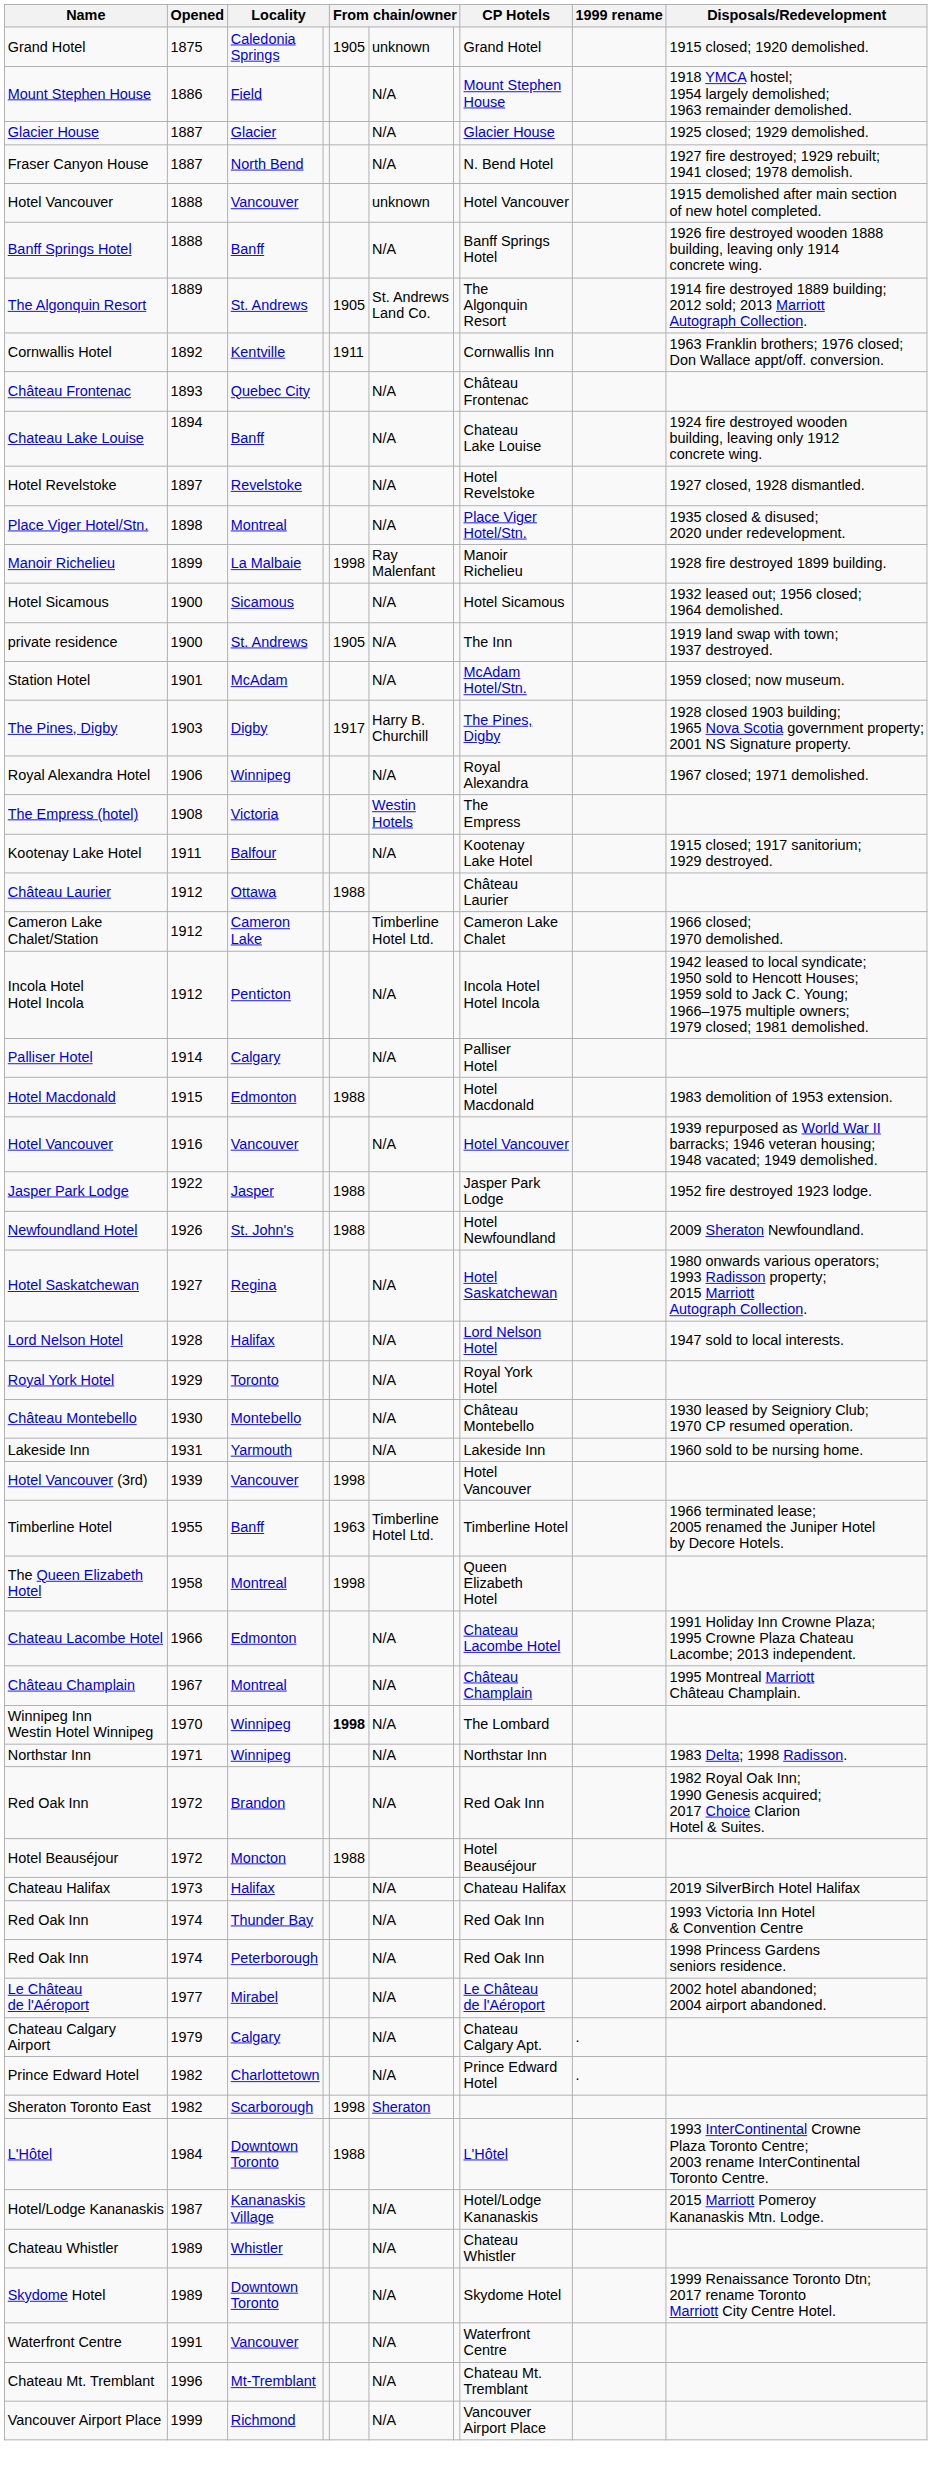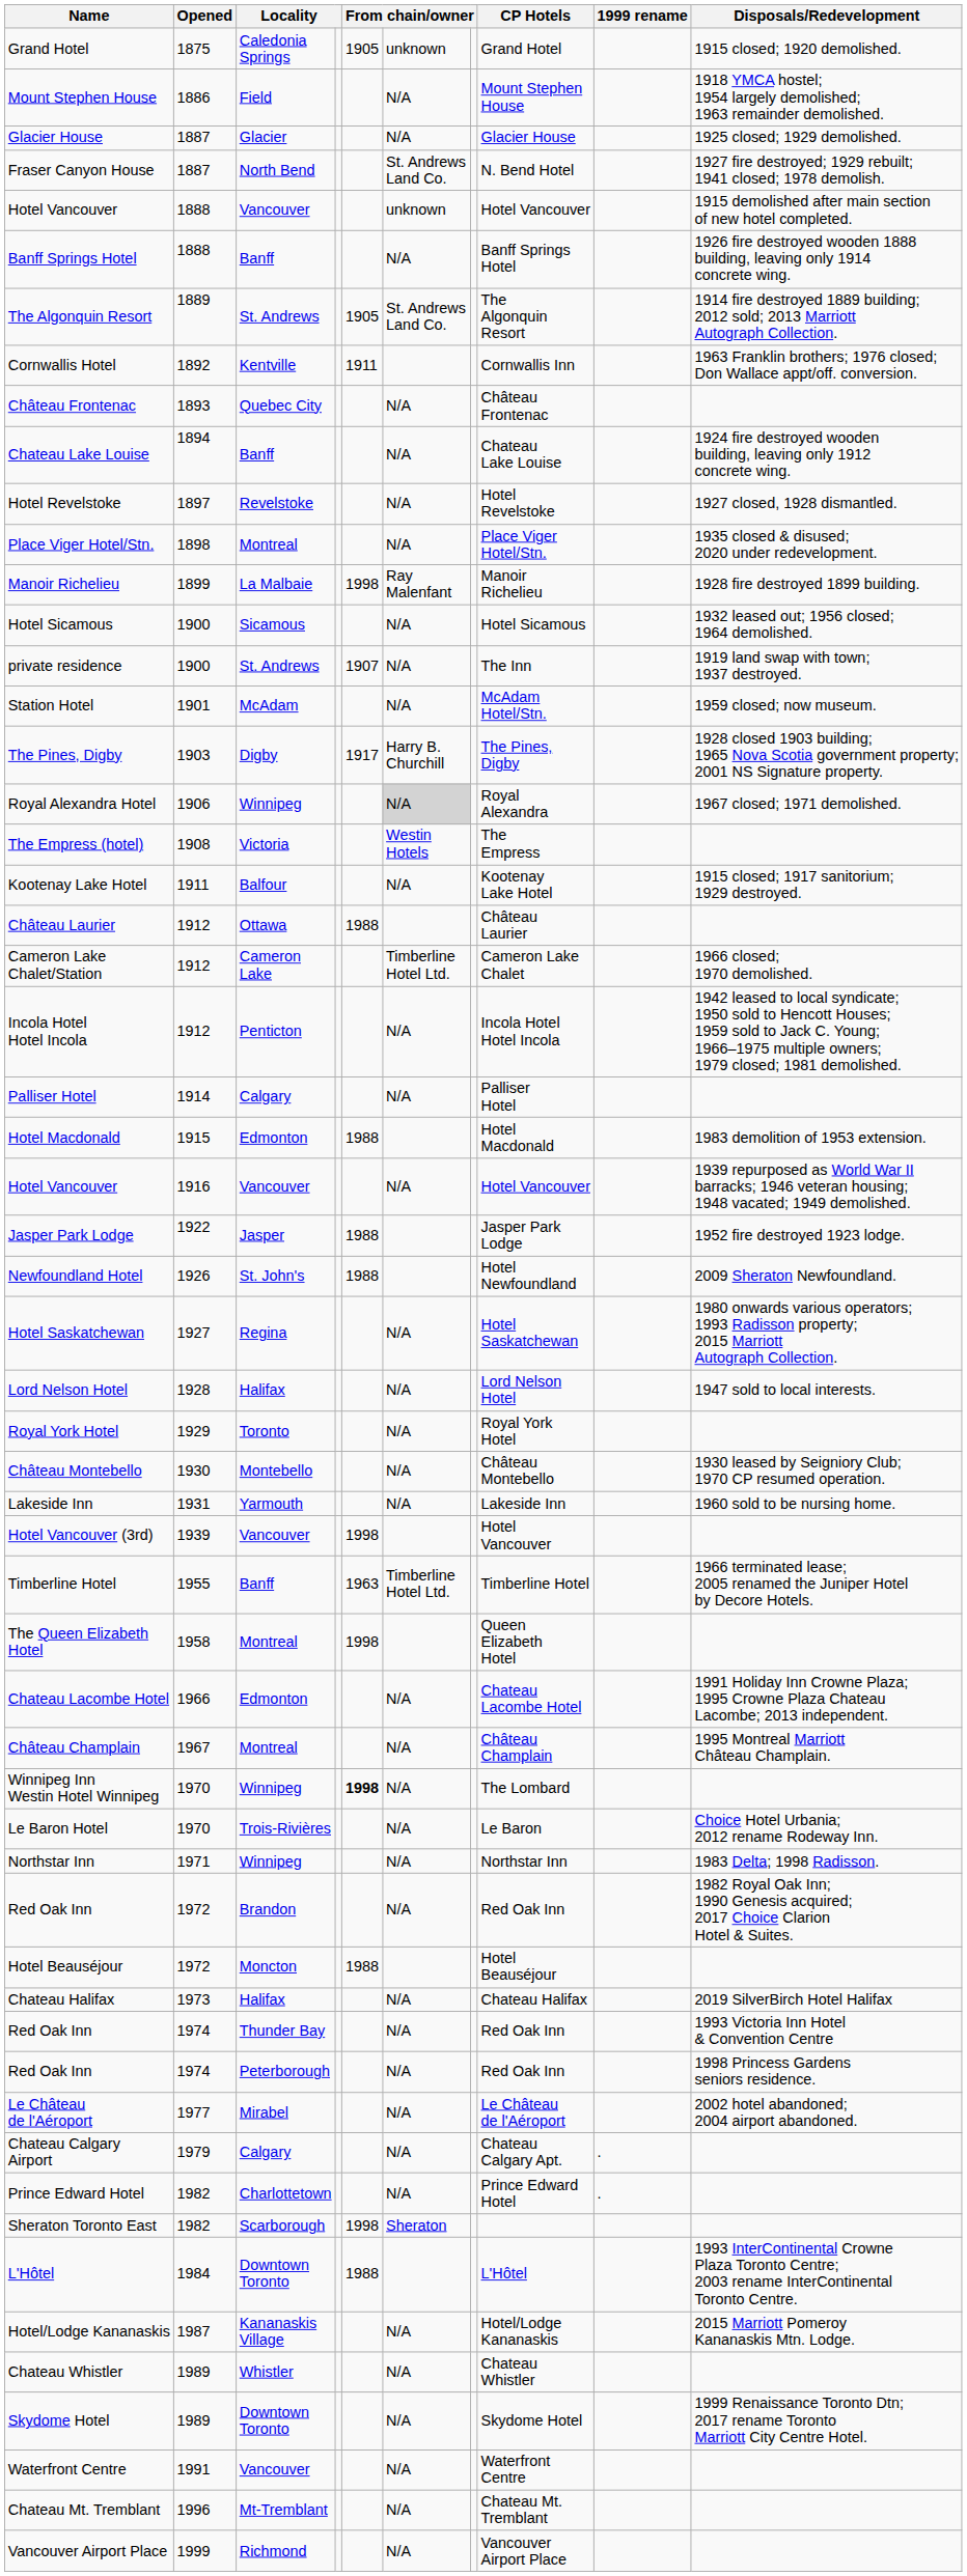 <table class="wikitable mw-collapsible mw-collapsed">
 <tr>
 <th class="unsortable">Name</th>
 <th>Opened</th>
 <th colspan="2">Locality</th>
 <th colspan="3">From chain/owner</th>
 <th>CP Hotels</th>
 <th>1999 rename</th>
 <th>Disposals/Redevelopment</th>
 </tr>
 <tr>
 <td>Grand Hotel</td>
 <td>1875</td>
 <td><a href='#'>Caledonia<br>Springs</a></td>
 <td></td>
 <td>1905</td>
 <td>unknown</td>
 <td></td>
 <td>Grand Hotel</td>
 <td></td>
 <td>1915 closed; 1920 demolished.</td>
 </tr>
 <tr>
 <td><a href='#'>Mount Stephen House</a></td>
 <td>1886<br></td>
 <td><a href='#'>Field</a></td>
 <td></td>
 <td></td>
 <td>N/A</td>
 <td></td>
 <td><a href='#'>Mount Stephen<br>House</a></td>
 <td></td>
 <td>1918 <a href='#'>YMCA</a> hostel;<br>1954 largely demolished;<br>1963 remainder demolished.</td>
 </tr>
 <tr>
 <td><a href='#'>Glacier House</a></td>
 <td>1887<br></td>
 <td><a href='#'>Glacier</a></td>
 <td></td>
 <td></td>
 <td>N/A</td>
 <td></td>
 <td><a href='#'>Glacier House</a></td>
 <td></td>
 <td>1925 closed; 1929 demolished.</td>
 </tr>
 <tr>
 <td>Fraser Canyon House<br></td>
 <td>1887<br></td>
 <td><a href='#'>North Bend</a></td>
 <td></td>
 <td></td>
-<td>N/A</td>
+<td>St. Andrews<br>Land Co.</td>
 <td></td>
 <td>N. Bend Hotel</td>
 <td></td>
 <td>1927 fire destroyed; 1929 rebuilt;<br>1941 closed; 1978 demolish.</td>
 </tr>
 <tr>
 <td>Hotel Vancouver </td>
 <td>1888</td>
 <td><a href='#'>Vancouver</a></td>
 <td></td>
 <td></td>
 <td>unknown</td>
 <td></td>
 <td>Hotel Vancouver</td>
 <td></td>
 <td>1915 demolished after main section<br> of new hotel completed.</td>
 </tr>
 <tr>
 <td><a href='#'>Banff Springs Hotel</a></td>
 <td>1888<br><br></td>
 <td><a href='#'>Banff</a></td>
 <td></td>
 <td></td>
 <td>N/A</td>
 <td></td>
 <td>Banff Springs<br>Hotel</td>
 <td></td>
 <td>1926 fire destroyed wooden 1888<br> building, leaving only 1914<br>concrete wing.</td>
 </tr>
 <tr>
 <td><a href='#'>The Algonquin Resort</a></td>
 <td>1889<br><br><br></td>
 <td><a href='#'>St. Andrews</a></td>
 <td></td>
 <td>1905</td>
 <td>St. Andrews<br>Land Co.</td>
 <td></td>
 <td>The<br>Algonquin<br>Resort</td>
 <td></td>
 <td>1914 fire destroyed 1889 building;<br>2012 sold; 2013 <a href='#'>Marriott</a><br><a href='#'>Autograph Collection</a>.</td>
 </tr>
 <tr>
 <td>Cornwallis Hotel</td>
 <td>1892<br></td>
 <td><a href='#'>Kentville</a></td>
 <td></td>
 <td>1911</td>
 <td></td>
 <td></td>
 <td>Cornwallis Inn</td>
 <td></td>
 <td>1963 Franklin brothers; 1976 closed;<br>Don Wallace appt/off. conversion.</td>
 </tr>
 <tr>
 <td><a href='#'>Château Frontenac</a></td>
 <td>1893<br></td>
 <td><a href='#'>Quebec City</a></td>
 <td></td>
 <td></td>
 <td>N/A</td>
 <td></td>
 <td>Château<br>Frontenac</td>
 <td></td>
 <td></td>
 </tr>
 <tr>
 <td><a href='#'>Chateau Lake Louise</a></td>
 <td>1894<br><br><br></td>
 <td><a href='#'>Banff</a></td>
 <td></td>
 <td></td>
 <td>N/A</td>
 <td></td>
 <td>Chateau<br>Lake Louise</td>
 <td></td>
 <td>1924 fire destroyed wooden<br>building, leaving only 1912<br> concrete wing.</td>
 </tr>
 <tr>
 <td>Hotel Revelstoke</td>
 <td>1897</td>
 <td><a href='#'>Revelstoke</a></td>
 <td></td>
 <td></td>
 <td>N/A</td>
 <td></td>
 <td>Hotel<br>Revelstoke</td>
 <td></td>
 <td>1927 closed, 1928 dismantled.</td>
 </tr>
 <tr>
 <td><a href='#'>Place Viger Hotel/Stn.</a></td>
 <td>1898</td>
 <td><a href='#'>Montreal</a></td>
 <td></td>
 <td></td>
 <td>N/A</td>
 <td></td>
 <td><a href='#'>Place Viger<br>Hotel/Stn.</a></td>
 <td></td>
 <td>1935 closed & disused;<br>2020 under redevelopment.</td>
 </tr>
 <tr>
 <td><a href='#'>Manoir Richelieu</a></td>
 <td>1899<br></td>
 <td><a href='#'>La Malbaie</a></td>
 <td></td>
 <td>1998</td>
 <td>Ray<br>Malenfant</td>
 <td></td>
 <td>Manoir<br>Richelieu</td>
 <td></td>
 <td>1928 fire destroyed 1899 building.</td>
 </tr>
 <tr>
 <td>Hotel Sicamous</td>
 <td>1900</td>
 <td><a href='#'>Sicamous</a></td>
 <td></td>
 <td></td>
 <td>N/A</td>
 <td></td>
 <td>Hotel Sicamous</td>
 <td></td>
 <td>1932 leased out; 1956 closed;<br>1964 demolished.</td>
 </tr>
 <tr>
 <td>private residence</td>
 <td>1900</td>
 <td><a href='#'>St. Andrews</a></td>
 <td></td>
-<td>1905</td>
+<td>1907</td>
 <td>N/A</td>
 <td></td>
 <td>The Inn</td>
 <td></td>
 <td>1919 land swap with town;<br>1937 destroyed.</td>
 </tr>
 <tr>
 <td>Station Hotel</td>
 <td>1901</td>
 <td><a href='#'>McAdam</a></td>
 <td></td>
 <td></td>
 <td>N/A</td>
 <td></td>
 <td><a href='#'>McAdam<br>Hotel/Stn.</a></td>
 <td></td>
 <td>1959 closed; now museum.</td>
 </tr>
 <tr>
 <td><a href='#'>The Pines, Digby</a></td>
 <td>1903<br></td>
 <td><a href='#'>Digby</a></td>
 <td></td>
 <td>1917</td>
 <td>Harry B.<br>Churchill</td>
 <td></td>
 <td><a href='#'>The Pines,<br>Digby</a></td>
 <td></td>
 <td>1928 closed 1903 building;<br>1965 <a href='#'>Nova Scotia</a> government property;<br>2001 NS Signature property.</td>
 </tr>
 <tr>
 <td>Royal Alexandra Hotel</td>
 <td>1906</td>
 <td><a href='#'>Winnipeg</a></td>
 <td></td>
 <td></td>
-<td>N/A</td>
+<td style="background: lightgrey;">N/A</td>
 <td></td>
 <td>Royal<br>Alexandra</td>
 <td></td>
 <td>1967 closed; 1971 demolished.</td>
 </tr>
 <tr>
 <td><a href='#'>The Empress (hotel)</a></td>
 <td>1908<br></td>
 <td><a href='#'>Victoria</a></td>
 <td></td>
 <td></td>
 <td><a href='#'>Westin<br>Hotels</a></td>
 <td></td>
 <td>The<br>Empress</td>
 <td></td>
 <td></td>
 </tr>
 <tr>
 <td>Kootenay Lake Hotel</td>
 <td>1911</td>
 <td><a href='#'>Balfour</a></td>
 <td></td>
 <td></td>
 <td>N/A</td>
 <td></td>
 <td>Kootenay<br>Lake Hotel</td>
 <td></td>
 <td>1915 closed; 1917 sanitorium;<br>1929 destroyed.</td>
 </tr>
 <tr>
 <td><a href='#'>Château Laurier</a></td>
 <td>1912<br></td>
 <td><a href='#'>Ottawa</a></td>
 <td></td>
 <td>1988</td>
 <td></td>
 <td></td>
 <td>Château<br>Laurier</td>
 <td></td>
 <td></td>
 </tr>
 <tr>
 <td>Cameron Lake<br>Chalet/Station</td>
 <td>1912</td>
 <td><a href='#'>Cameron<br>Lake</a></td>
 <td></td>
 <td></td>
 <td>Timberline<br>Hotel Ltd.</td>
 <td></td>
 <td>Cameron Lake<br>Chalet</td>
 <td></td>
 <td>1966 closed;<br>1970 demolished.</td>
 </tr>
 <tr>
 <td>Incola Hotel<br> Hotel Incola</td>
 <td>1912</td>
 <td><a href='#'>Penticton</a></td>
 <td></td>
 <td></td>
 <td>N/A</td>
 <td></td>
 <td>Incola Hotel<br> Hotel Incola</td>
 <td></td>
 <td>1942 leased to local syndicate;<br>1950 sold to Hencott Houses;<br>1959 sold to Jack C. Young;<br>1966–1975 multiple owners;<br>1979 closed; 1981 demolished.</td>
 </tr>
 <tr>
 <td><a href='#'>Palliser Hotel</a></td>
 <td>1914<br></td>
 <td><a href='#'>Calgary</a></td>
 <td></td>
 <td></td>
 <td>N/A</td>
 <td></td>
 <td>Palliser<br>Hotel</td>
 <td></td>
 <td></td>
 </tr>
 <tr>
 <td><a href='#'>Hotel Macdonald</a></td>
 <td>1915<br></td>
 <td><a href='#'>Edmonton</a></td>
 <td></td>
 <td>1988</td>
 <td></td>
 <td></td>
 <td>Hotel<br>Macdonald</td>
 <td></td>
 <td>1983 demolition of 1953 extension.</td>
 </tr>
 <tr>
 <td><a href='#'>Hotel Vancouver</a> </td>
 <td>1916</td>
 <td><a href='#'>Vancouver</a></td>
 <td></td>
 <td></td>
 <td>N/A</td>
 <td></td>
 <td><a href='#'>Hotel Vancouver</a></td>
 <td></td>
 <td>1939 repurposed as <a href='#'>World War II</a><br> barracks; 1946 veteran housing;<br> 1948 vacated; 1949 demolished.</td>
 </tr>
 <tr>
 <td><a href='#'>Jasper Park Lodge</a><br></td>
 <td>1922<br><br></td>
 <td><a href='#'>Jasper</a></td>
 <td></td>
 <td>1988</td>
 <td></td>
 <td></td>
 <td>Jasper Park<br>Lodge</td>
 <td></td>
 <td>1952 fire destroyed 1923 lodge.</td>
 </tr>
 <tr>
 <td><a href='#'>Newfoundland Hotel</a></td>
 <td>1926<br></td>
 <td><a href='#'>St. John's</a></td>
 <td></td>
 <td>1988</td>
 <td></td>
 <td></td>
 <td>Hotel<br>Newfoundland</td>
 <td></td>
 <td>2009 <a href='#'>Sheraton</a> Newfoundland.</td>
 </tr>
 <tr>
 <td><a href='#'>Hotel Saskatchewan</a></td>
 <td>1927</td>
 <td><a href='#'>Regina</a></td>
 <td></td>
 <td></td>
 <td>N/A</td>
 <td></td>
 <td><a href='#'>Hotel<br>Saskatchewan</a></td>
 <td></td>
 <td>1980 onwards various operators;<br>1993 <a href='#'>Radisson</a> property;<br>2015 <a href='#'>Marriott</a><br><a href='#'>Autograph Collection</a>.</td>
 </tr>
 <tr>
 <td><a href='#'>Lord Nelson Hotel</a></td>
 <td>1928<br></td>
 <td><a href='#'>Halifax</a></td>
 <td></td>
 <td></td>
 <td>N/A</td>
 <td></td>
 <td><a href='#'>Lord Nelson<br>Hotel</a></td>
 <td></td>
 <td>1947 sold to local interests.</td>
 </tr>
 <tr>
 <td><a href='#'>Royal York Hotel</a></td>
 <td>1929<br></td>
 <td><a href='#'>Toronto</a></td>
 <td></td>
 <td></td>
 <td>N/A</td>
 <td></td>
 <td>Royal York<br>Hotel</td>
 <td></td>
 <td></td>
 </tr>
 <tr>
 <td><a href='#'>Château Montebello</a></td>
 <td>1930</td>
 <td><a href='#'>Montebello</a></td>
 <td></td>
 <td></td>
 <td>N/A</td>
 <td></td>
 <td>Château<br>Montebello</td>
 <td></td>
 <td>1930 leased by Seigniory Club;<br>1970 CP resumed operation.</td>
 </tr>
 <tr>
 <td>Lakeside Inn</td>
 <td>1931</td>
 <td><a href='#'>Yarmouth</a></td>
 <td></td>
 <td></td>
 <td>N/A</td>
 <td></td>
 <td>Lakeside Inn</td>
 <td></td>
 <td>1960 sold to be nursing home.</td>
 </tr>
 <tr>
 <td><a href='#'>Hotel Vancouver</a> (3rd)</td>
 <td>1939</td>
 <td><a href='#'>Vancouver</a></td>
 <td></td>
 <td>1998</td>
 <td></td>
 <td></td>
 <td>Hotel<br>Vancouver</td>
 <td></td>
 <td></td>
 </tr>
 <tr>
 <td>Timberline Hotel</td>
 <td>1955</td>
 <td><a href='#'>Banff</a></td>
 <td></td>
 <td>1963</td>
 <td>Timberline<br>Hotel Ltd.</td>
 <td></td>
 <td>Timberline Hotel</td>
 <td></td>
 <td>1966 terminated lease;<br>2005 renamed the Juniper Hotel<br>by Decore Hotels.</td>
 </tr>
 <tr>
 <td>The <a href='#'>Queen Elizabeth<br>Hotel</a></td>
 <td>1958</td>
 <td><a href='#'>Montreal</a></td>
 <td></td>
 <td>1998</td>
 <td></td>
 <td></td>
 <td>Queen<br>Elizabeth<br>Hotel</td>
 <td></td>
 <td></td>
 </tr>
 <tr>
 <td><a href='#'>Chateau Lacombe Hotel</a></td>
 <td>1966</td>
 <td><a href='#'>Edmonton</a></td>
 <td></td>
 <td></td>
 <td>N/A</td>
 <td></td>
 <td><a href='#'>Chateau<br>Lacombe Hotel</a></td>
 <td></td>
 <td>1991 Holiday Inn Crowne Plaza;<br>1995 Crowne Plaza Chateau<br>Lacombe; 2013 independent.</td>
 </tr>
 <tr>
 <td><a href='#'>Château Champlain</a></td>
 <td>1967</td>
 <td><a href='#'>Montreal</a></td>
 <td></td>
 <td></td>
 <td>N/A</td>
 <td></td>
 <td><a href='#'>Château<br>Champlain</a></td>
 <td></td>
 <td>1995 Montreal <a href='#'>Marriott</a><br>Château Champlain.</td>
 </tr>
 <tr>
 <td>Winnipeg Inn <br>Westin Hotel Winnipeg</td>
 <td>1970</td>
 <td><a href='#'>Winnipeg</a></td>
 <td></td>
 <td><strong>1998</strong></td>
 <td>N/A</td>
 <td></td>
 <td>The Lombard</td>
 <td></td>
 <td></td>
 </tr>
 <tr>
+<td>Le Baron Hotel</td>
+<td>1970</td>
+<td><a href='#'>Trois-Rivières</a></td>
+<td></td>
+<td></td>
+<td>N/A</td>
+<td></td>
+<td>Le Baron</td>
+<td></td>
+<td><a href='#'>Choice</a> Hotel Urbania;<br>2012 rename Rodeway Inn.</td>
+</tr>
+<tr>
 <td>Northstar Inn</td>
 <td>1971</td>
 <td><a href='#'>Winnipeg</a></td>
 <td></td>
 <td></td>
 <td>N/A</td>
 <td></td>
 <td>Northstar Inn</td>
 <td></td>
 <td>1983 <a href='#'>Delta</a>; 1998 <a href='#'>Radisson</a>.</td>
 </tr>
 <tr>
 <td>Red Oak Inn</td>
 <td>1972</td>
 <td><a href='#'>Brandon</a></td>
 <td></td>
 <td></td>
 <td>N/A</td>
 <td></td>
 <td>Red Oak Inn</td>
 <td></td>
 <td>1982 Royal Oak Inn;<br>1990 Genesis acquired;<br>2017 <a href='#'>Choice</a> Clarion<br>Hotel & Suites.</td>
 </tr>
 <tr>
 <td>Hotel Beauséjour</td>
 <td>1972</td>
 <td><a href='#'>Moncton</a></td>
 <td></td>
 <td>1988</td>
 <td></td>
 <td></td>
 <td>Hotel<br>Beauséjour</td>
 <td></td>
 <td></td>
 </tr>
 <tr>
 <td>Chateau Halifax</td>
 <td>1973</td>
 <td><a href='#'>Halifax</a></td>
 <td></td>
 <td></td>
 <td>N/A</td>
 <td></td>
 <td>Chateau Halifax</td>
 <td></td>
 <td>2019 SilverBirch Hotel Halifax</td>
 </tr>
 <tr>
 <td>Red Oak Inn</td>
 <td>1974</td>
 <td><a href='#'>Thunder Bay</a></td>
 <td></td>
 <td></td>
 <td>N/A</td>
 <td></td>
 <td>Red Oak Inn</td>
 <td></td>
 <td>1993 Victoria Inn Hotel<br>& Convention Centre</td>
 </tr>
 <tr>
 <td>Red Oak Inn</td>
 <td>1974</td>
 <td><a href='#'>Peterborough</a></td>
 <td></td>
 <td></td>
 <td>N/A</td>
 <td></td>
 <td>Red Oak Inn</td>
 <td></td>
 <td>1998 Princess Gardens<br>seniors residence.</td>
 </tr>
 <tr>
 <td><a href='#'>Le Château<br>de l'Aéroport</a></td>
 <td>1977</td>
 <td><a href='#'>Mirabel</a></td>
 <td></td>
 <td></td>
 <td>N/A</td>
 <td></td>
 <td><a href='#'>Le Château<br>de l'Aéroport</a></td>
 <td></td>
 <td>2002 hotel abandoned; <br>2004 airport abandoned.</td>
 </tr>
 <tr>
 <td>Chateau Calgary<br>Airport</td>
 <td>1979</td>
 <td><a href='#'>Calgary</a></td>
 <td></td>
 <td></td>
 <td>N/A</td>
 <td></td>
 <td>Chateau<br>Calgary Apt.</td>
 <td>.</td>
 <td></td>
 </tr>
 <tr>
 <td>Prince Edward Hotel</td>
 <td>1982</td>
 <td><a href='#'>Charlottetown</a></td>
 <td></td>
 <td></td>
 <td>N/A</td>
 <td></td>
 <td>Prince Edward<br>Hotel</td>
 <td>.</td>
 <td></td>
 </tr>
 <tr>
 <td>Sheraton Toronto East</td>
 <td>1982</td>
 <td><a href='#'>Scarborough</a></td>
 <td></td>
 <td>1998</td>
 <td><a href='#'>Sheraton</a></td>
 <td></td>
 <td></td>
 <td></td>
 <td></td>
 </tr>
 <tr>
 <td><a href='#'>L'Hôtel</a></td>
 <td>1984</td>
 <td><a href='#'>Downtown<br>Toronto</a></td>
 <td></td>
 <td>1988</td>
 <td></td>
 <td></td>
 <td><a href='#'>L'Hôtel</a></td>
 <td></td>
 <td>1993 <a href='#'>InterContinental</a> Crowne<br>Plaza Toronto Centre; <br>2003 rename InterContinental<br>Toronto Centre.</td>
 </tr>
 <tr>
 <td>Hotel/Lodge Kananaskis</td>
 <td>1987</td>
 <td><a href='#'>Kananaskis<br>Village</a></td>
 <td></td>
 <td></td>
 <td>N/A</td>
 <td></td>
 <td>Hotel/Lodge<br>Kananaskis</td>
 <td></td>
 <td>2015 <a href='#'>Marriott</a> Pomeroy<br>Kananaskis Mtn. Lodge.</td>
 </tr>
 <tr>
 <td>Chateau Whistler</td>
 <td>1989</td>
 <td><a href='#'>Whistler</a></td>
 <td></td>
 <td></td>
 <td>N/A</td>
 <td></td>
 <td>Chateau<br>Whistler</td>
 <td></td>
 <td></td>
 </tr>
 <tr>
 <td><a href='#'>Skydome</a> Hotel</td>
 <td>1989</td>
 <td><a href='#'>Downtown<br>Toronto</a></td>
 <td></td>
 <td></td>
 <td>N/A</td>
 <td></td>
 <td>Skydome Hotel</td>
 <td></td>
 <td>1999 Renaissance Toronto Dtn;<br>2017 rename Toronto <br><a href='#'>Marriott</a> City Centre Hotel.</td>
 </tr>
 <tr>
 <td>Waterfront Centre</td>
 <td>1991</td>
 <td><a href='#'>Vancouver</a></td>
 <td></td>
 <td></td>
 <td>N/A</td>
 <td></td>
 <td>Waterfront<br>Centre</td>
 <td></td>
 <td></td>
 </tr>
 <tr>
 <td>Chateau Mt. Tremblant</td>
 <td>1996</td>
 <td><a href='#'>Mt-Tremblant</a></td>
 <td></td>
 <td></td>
 <td>N/A</td>
 <td></td>
 <td>Chateau Mt.<br>Tremblant</td>
 <td></td>
 <td></td>
 </tr>
 <tr>
 <td>Vancouver Airport Place</td>
 <td>1999</td>
 <td><a href='#'>Richmond</a></td>
 <td></td>
 <td></td>
 <td>N/A</td>
 <td></td>
 <td>Vancouver<br>Airport Place</td>
 <td></td>
 <td></td>
 </tr>
 </table>
